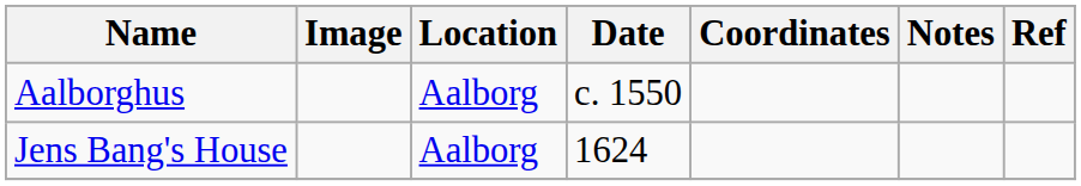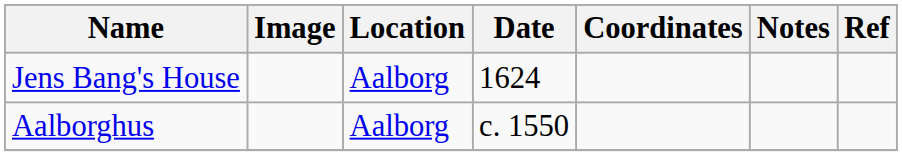 <table class="wikitable sortable">
 <tr>
 <th>Name</th>
 <th>Image</th>
 <th>Location</th>
 <th>Date</th>
 <th>Coordinates</th>
 <th>Notes</th>
 <th>Ref</th>
 </tr>
 <tr>
+<td><a href='#'>Jens Bang's House</a></td>
+<td></td>
+<td><a href='#'>Aalborg</a></td>
+<td>1624</td>
+<td></td>
+<td></td>
+<td></td>
+</tr>
+<tr>
 <td><a href='#'>Aalborghus</a></td>
 <td></td>
 <td><a href='#'>Aalborg</a></td>
 <td>c. 1550</td>
 <td></td>
 <td></td>
 <td></td>
 </tr>
 <tr>
-<td><a href='#'>Jens Bang's House</a></td>
-<td></td>
-<td><a href='#'>Aalborg</a></td>
-<td>1624</td>
-<td></td>
-<td></td>
-<td></td>
-</tr>
-<tr>
 </tr>
 </table>
